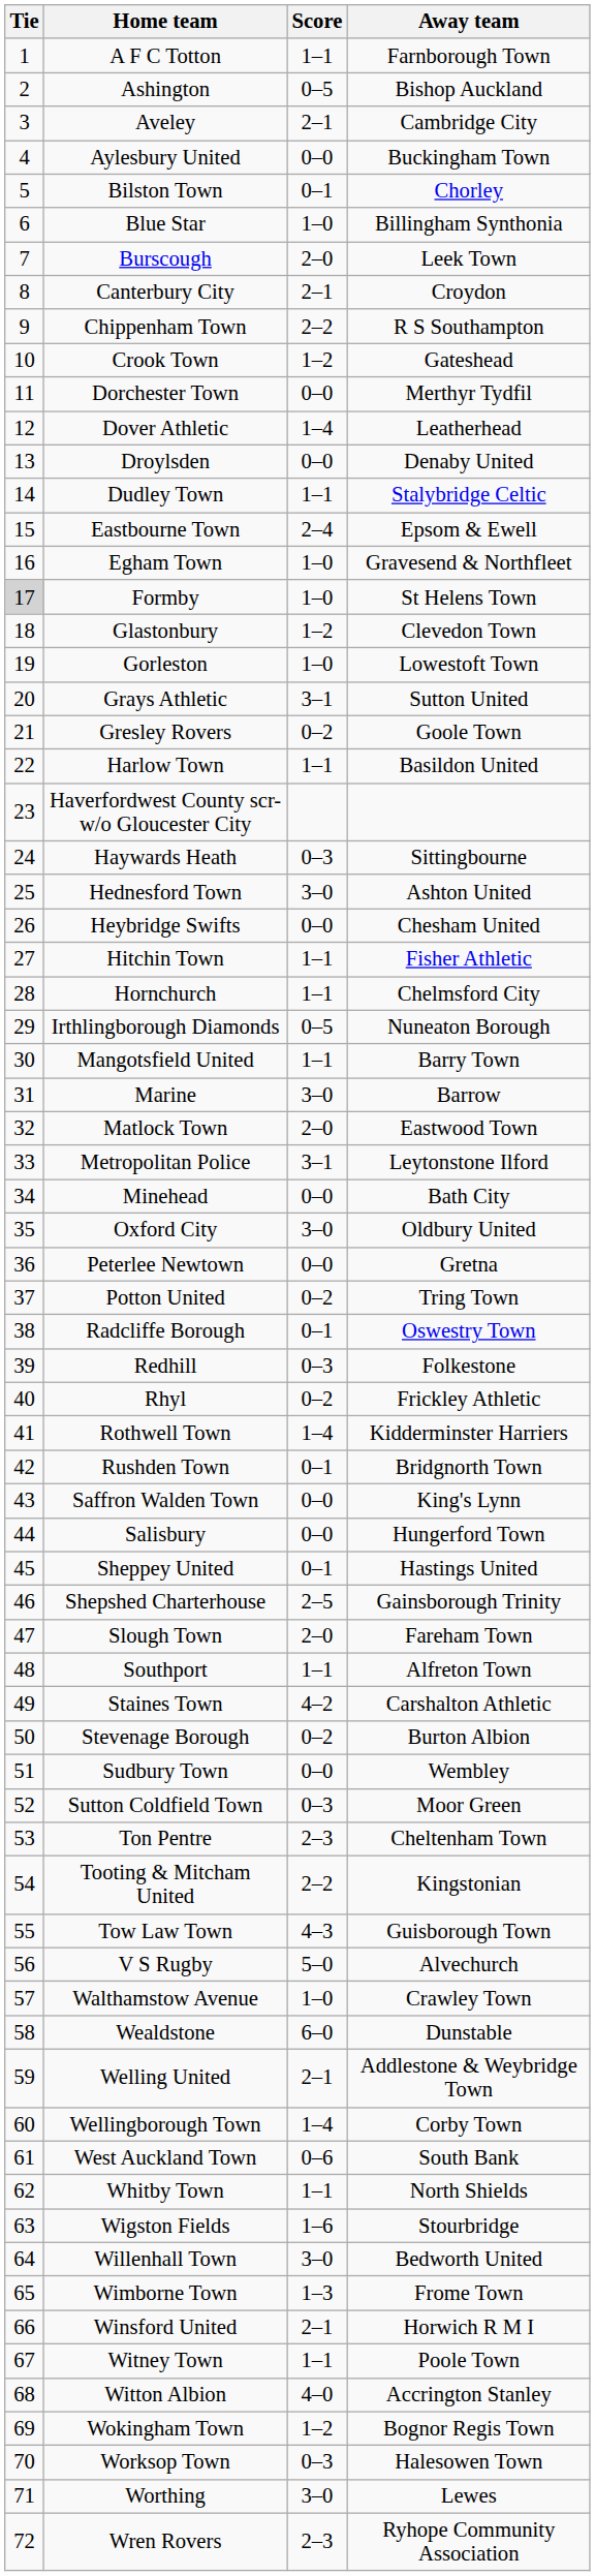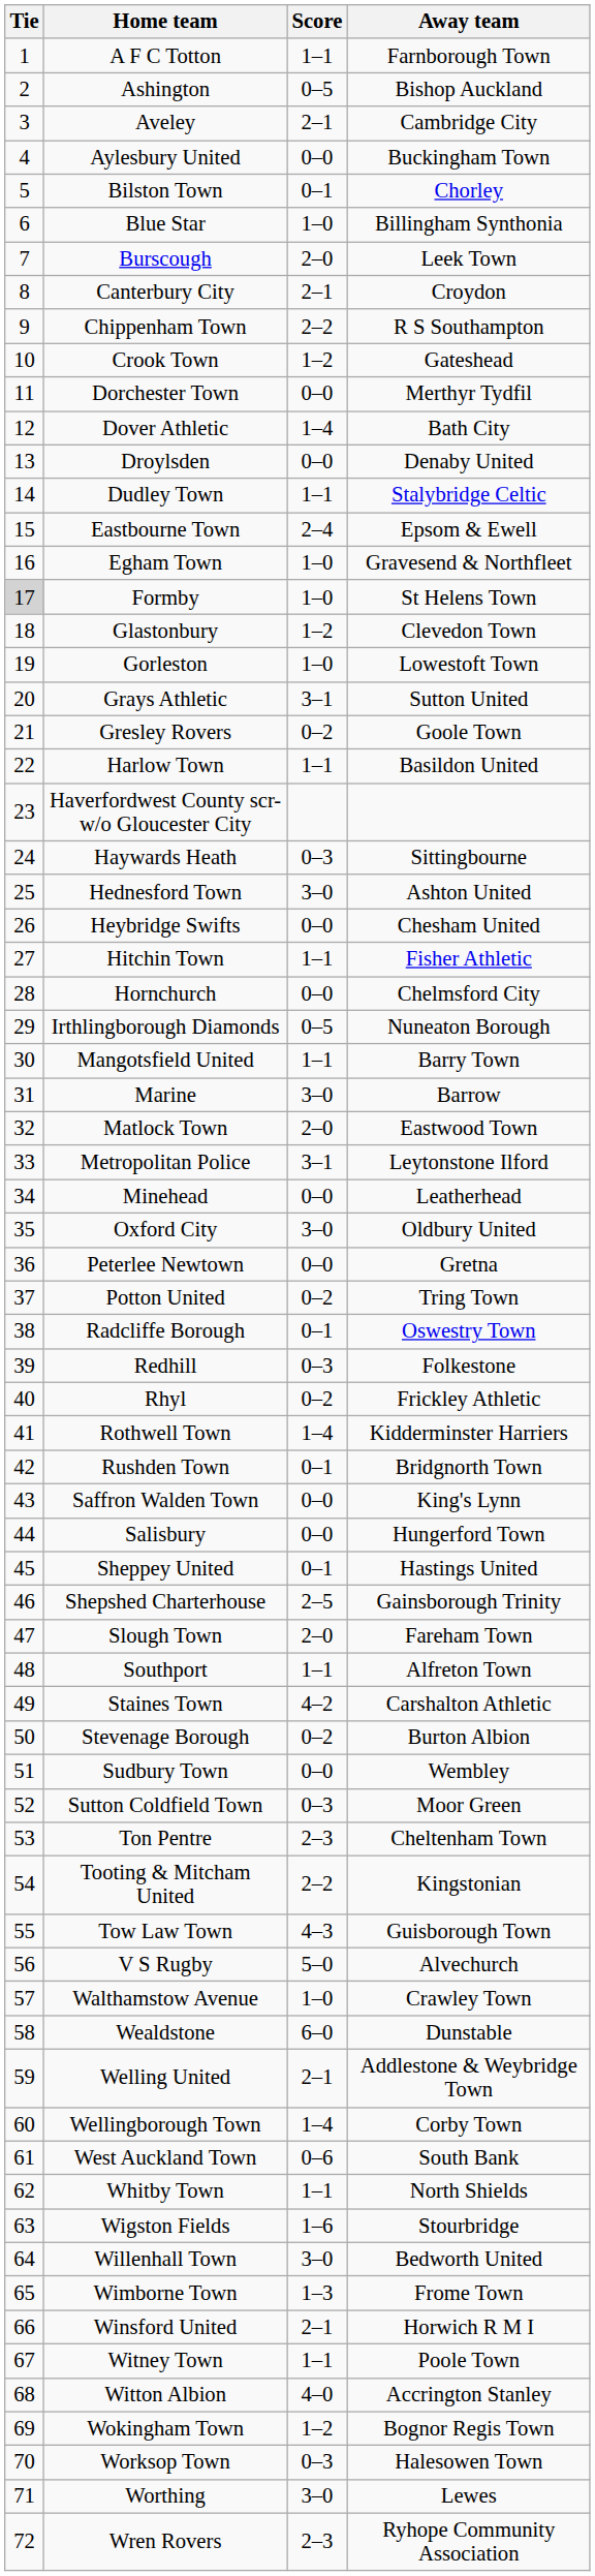 <table class="wikitable" style="text-align:center;">
 <tr>
 <th width=20>Tie</th>
 <th width=175>Home team</th>
 <th width=20>Score</th>
 <th width=175>Away team</th>
 </tr>
 <tr>
 <td>1</td>
 <td>A F C Totton</td>
 <td>1–1</td>
 <td>Farnborough Town</td>
 </tr>
 <tr>
 <td>2</td>
 <td>Ashington</td>
 <td>0–5</td>
 <td>Bishop Auckland</td>
 </tr>
 <tr>
 <td>3</td>
 <td>Aveley</td>
 <td>2–1</td>
 <td>Cambridge City</td>
 </tr>
 <tr>
 <td>4</td>
 <td>Aylesbury United</td>
 <td>0–0</td>
 <td>Buckingham Town</td>
 </tr>
 <tr>
 <td>5</td>
 <td>Bilston Town</td>
 <td>0–1</td>
 <td><a href='#'>Chorley</a></td>
 </tr>
 <tr>
 <td>6</td>
 <td>Blue Star</td>
 <td>1–0</td>
 <td>Billingham Synthonia</td>
 </tr>
 <tr>
 <td>7</td>
 <td><a href='#'>Burscough</a></td>
 <td>2–0</td>
 <td>Leek Town</td>
 </tr>
 <tr>
 <td>8</td>
 <td>Canterbury City</td>
 <td>2–1</td>
 <td>Croydon</td>
 </tr>
 <tr>
 <td>9</td>
 <td>Chippenham Town</td>
 <td>2–2</td>
 <td>R S Southampton</td>
 </tr>
 <tr>
 <td>10</td>
 <td>Crook Town</td>
 <td>1–2</td>
 <td>Gateshead</td>
 </tr>
 <tr>
 <td>11</td>
 <td>Dorchester Town</td>
 <td>0–0</td>
 <td>Merthyr Tydfil</td>
 </tr>
 <tr>
 <td>12</td>
 <td>Dover Athletic</td>
 <td>1–4</td>
-<td>Leatherhead</td>
+<td>Bath City</td>
 </tr>
 <tr>
 <td>13</td>
 <td>Droylsden</td>
 <td>0–0</td>
 <td>Denaby United</td>
 </tr>
 <tr>
 <td>14</td>
 <td>Dudley Town</td>
 <td>1–1</td>
 <td><a href='#'>Stalybridge Celtic</a></td>
 </tr>
 <tr>
 <td>15</td>
 <td>Eastbourne Town</td>
 <td>2–4</td>
 <td>Epsom & Ewell</td>
 </tr>
 <tr>
 <td>16</td>
 <td>Egham Town</td>
 <td>1–0</td>
 <td>Gravesend & Northfleet</td>
 </tr>
 <tr>
 <td style="background: lightgrey;">17</td>
 <td>Formby</td>
 <td>1–0</td>
 <td>St Helens Town</td>
 </tr>
 <tr>
 <td>18</td>
 <td>Glastonbury</td>
 <td>1–2</td>
 <td>Clevedon Town</td>
 </tr>
 <tr>
 <td>19</td>
 <td>Gorleston</td>
 <td>1–0</td>
 <td>Lowestoft Town</td>
 </tr>
 <tr>
 <td>20</td>
 <td>Grays Athletic</td>
 <td>3–1</td>
 <td>Sutton United</td>
 </tr>
 <tr>
 <td>21</td>
 <td>Gresley Rovers</td>
 <td>0–2</td>
 <td>Goole Town</td>
 </tr>
 <tr>
 <td>22</td>
 <td>Harlow Town</td>
 <td>1–1</td>
 <td>Basildon United</td>
 </tr>
 <tr>
 <td>23</td>
 <td>Haverfordwest County scr-w/o Gloucester City</td>
 <td></td>
 <td></td>
 </tr>
 <tr>
 <td>24</td>
 <td>Haywards Heath</td>
 <td>0–3</td>
 <td>Sittingbourne</td>
 </tr>
 <tr>
 <td>25</td>
 <td>Hednesford Town</td>
 <td>3–0</td>
 <td>Ashton United</td>
 </tr>
 <tr>
 <td>26</td>
 <td>Heybridge Swifts</td>
 <td>0–0</td>
 <td>Chesham United</td>
 </tr>
 <tr>
 <td>27</td>
 <td>Hitchin Town</td>
 <td>1–1</td>
 <td><a href='#'>Fisher Athletic</a></td>
 </tr>
 <tr>
 <td>28</td>
 <td>Hornchurch</td>
-<td>1–1</td>
+<td>0–0</td>
 <td>Chelmsford City</td>
 </tr>
 <tr>
 <td>29</td>
 <td>Irthlingborough Diamonds</td>
 <td>0–5</td>
 <td>Nuneaton Borough</td>
 </tr>
 <tr>
 <td>30</td>
 <td>Mangotsfield United</td>
 <td>1–1</td>
 <td>Barry Town</td>
 </tr>
 <tr>
 <td>31</td>
 <td>Marine</td>
 <td>3–0</td>
 <td>Barrow</td>
 </tr>
 <tr>
 <td>32</td>
 <td>Matlock Town</td>
 <td>2–0</td>
 <td>Eastwood Town</td>
 </tr>
 <tr>
 <td>33</td>
 <td>Metropolitan Police</td>
 <td>3–1</td>
 <td>Leytonstone Ilford</td>
 </tr>
 <tr>
 <td>34</td>
 <td>Minehead</td>
 <td>0–0</td>
-<td>Bath City</td>
+<td>Leatherhead</td>
 </tr>
 <tr>
 <td>35</td>
 <td>Oxford City</td>
 <td>3–0</td>
 <td>Oldbury United</td>
 </tr>
 <tr>
 <td>36</td>
 <td>Peterlee Newtown</td>
 <td>0–0</td>
 <td>Gretna</td>
 </tr>
 <tr>
 <td>37</td>
 <td>Potton United</td>
 <td>0–2</td>
 <td>Tring Town</td>
 </tr>
 <tr>
 <td>38</td>
 <td>Radcliffe Borough</td>
 <td>0–1</td>
 <td><a href='#'>Oswestry Town</a></td>
 </tr>
 <tr>
 <td>39</td>
 <td>Redhill</td>
 <td>0–3</td>
 <td>Folkestone</td>
 </tr>
 <tr>
 <td>40</td>
 <td>Rhyl</td>
 <td>0–2</td>
 <td>Frickley Athletic</td>
 </tr>
 <tr>
 <td>41</td>
 <td>Rothwell Town</td>
 <td>1–4</td>
 <td>Kidderminster Harriers</td>
 </tr>
 <tr>
 <td>42</td>
 <td>Rushden Town</td>
 <td>0–1</td>
 <td>Bridgnorth Town</td>
 </tr>
 <tr>
 <td>43</td>
 <td>Saffron Walden Town</td>
 <td>0–0</td>
 <td>King's Lynn</td>
 </tr>
 <tr>
 <td>44</td>
 <td>Salisbury</td>
 <td>0–0</td>
 <td>Hungerford Town</td>
 </tr>
 <tr>
 <td>45</td>
 <td>Sheppey United</td>
 <td>0–1</td>
 <td>Hastings United</td>
 </tr>
 <tr>
 <td>46</td>
 <td>Shepshed Charterhouse</td>
 <td>2–5</td>
 <td>Gainsborough Trinity</td>
 </tr>
 <tr>
 <td>47</td>
 <td>Slough Town</td>
 <td>2–0</td>
 <td>Fareham Town</td>
 </tr>
 <tr>
 <td>48</td>
 <td>Southport</td>
 <td>1–1</td>
 <td>Alfreton Town</td>
 </tr>
 <tr>
 <td>49</td>
 <td>Staines Town</td>
 <td>4–2</td>
 <td>Carshalton Athletic</td>
 </tr>
 <tr>
 <td>50</td>
 <td>Stevenage Borough</td>
 <td>0–2</td>
 <td>Burton Albion</td>
 </tr>
 <tr>
 <td>51</td>
 <td>Sudbury Town</td>
 <td>0–0</td>
 <td>Wembley</td>
 </tr>
 <tr>
 <td>52</td>
 <td>Sutton Coldfield Town</td>
 <td>0–3</td>
 <td>Moor Green</td>
 </tr>
 <tr>
 <td>53</td>
 <td>Ton Pentre</td>
 <td>2–3</td>
 <td>Cheltenham Town</td>
 </tr>
 <tr>
 <td>54</td>
 <td>Tooting & Mitcham United</td>
 <td>2–2</td>
 <td>Kingstonian</td>
 </tr>
 <tr>
 <td>55</td>
 <td>Tow Law Town</td>
 <td>4–3</td>
 <td>Guisborough Town</td>
 </tr>
 <tr>
 <td>56</td>
 <td>V S Rugby</td>
 <td>5–0</td>
 <td>Alvechurch</td>
 </tr>
 <tr>
 <td>57</td>
 <td>Walthamstow Avenue</td>
 <td>1–0</td>
 <td>Crawley Town</td>
 </tr>
 <tr>
 <td>58</td>
 <td>Wealdstone</td>
 <td>6–0</td>
 <td>Dunstable</td>
 </tr>
 <tr>
 <td>59</td>
 <td>Welling United</td>
 <td>2–1</td>
 <td>Addlestone & Weybridge Town</td>
 </tr>
 <tr>
 <td>60</td>
 <td>Wellingborough Town</td>
 <td>1–4</td>
 <td>Corby Town</td>
 </tr>
 <tr>
 <td>61</td>
 <td>West Auckland Town</td>
 <td>0–6</td>
 <td>South Bank</td>
 </tr>
 <tr>
 <td>62</td>
 <td>Whitby Town</td>
 <td>1–1</td>
 <td>North Shields</td>
 </tr>
 <tr>
 <td>63</td>
 <td>Wigston Fields</td>
 <td>1–6</td>
 <td>Stourbridge</td>
 </tr>
 <tr>
 <td>64</td>
 <td>Willenhall Town</td>
 <td>3–0</td>
 <td>Bedworth United</td>
 </tr>
 <tr>
 <td>65</td>
 <td>Wimborne Town</td>
 <td>1–3</td>
 <td>Frome Town</td>
 </tr>
 <tr>
 <td>66</td>
 <td>Winsford United</td>
 <td>2–1</td>
 <td>Horwich R M I</td>
 </tr>
 <tr>
 <td>67</td>
 <td>Witney Town</td>
 <td>1–1</td>
 <td>Poole Town</td>
 </tr>
 <tr>
 <td>68</td>
 <td>Witton Albion</td>
 <td>4–0</td>
 <td>Accrington Stanley</td>
 </tr>
 <tr>
 <td>69</td>
 <td>Wokingham Town</td>
 <td>1–2</td>
 <td>Bognor Regis Town</td>
 </tr>
 <tr>
 <td>70</td>
 <td>Worksop Town</td>
 <td>0–3</td>
 <td>Halesowen Town</td>
 </tr>
 <tr>
 <td>71</td>
 <td>Worthing</td>
 <td>3–0</td>
 <td>Lewes</td>
 </tr>
 <tr>
 <td>72</td>
 <td>Wren Rovers</td>
 <td>2–3</td>
 <td>Ryhope Community Association</td>
 </tr>
 </table>
